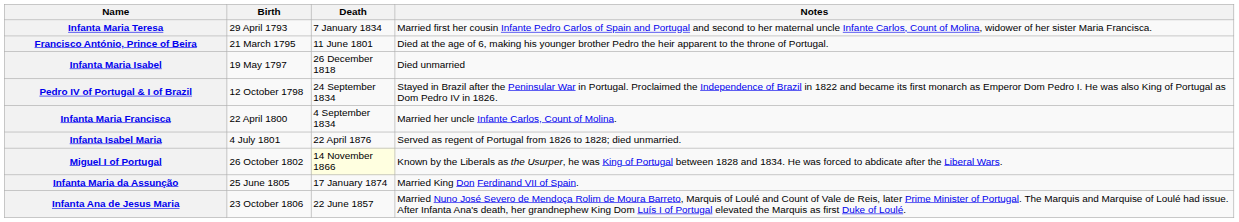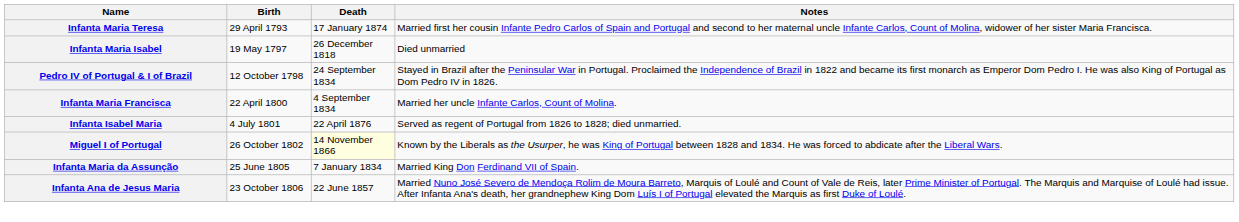 <table class="wikitable plainrowheaders" style="width: 100%;">
 <tr>
 <th scope="col" style="width: 22em;">Name</th>
 <th scope="col" style="width: 8em;">Birth</th>
 <th scope="col" style="width: 8em;">Death</th>
 <th scope="col">Notes</th>
 </tr>
 <tr>
 <th scope="row"><a href='#'>Infanta Maria Teresa</a></th>
 <td>29 April 1793</td>
-<td>7 January 1834</td>
+<td>17 January 1874</td>
 <td>Married first her cousin <a href='#'>Infante Pedro Carlos of Spain and Portugal</a> and second to her maternal uncle <a href='#'>Infante Carlos, Count of Molina</a>, widower of her sister Maria Francisca.</td>
-</tr>
-<tr>
-<th scope="row"><a href='#'>Francisco António, Prince of Beira</a></th>
-<td>21 March 1795</td>
-<td>11 June 1801</td>
-<td>Died at the age of 6, making his younger brother Pedro the heir apparent to the throne of Portugal.</td>
 </tr>
 <tr>
 <th scope="row"><a href='#'>Infanta Maria Isabel</a></th>
 <td>19 May 1797</td>
 <td>26 December 1818</td>
 <td>Died unmarried</td>
 </tr>
 <tr>
 <th scope="row"><a href='#'>Pedro IV of Portugal & I of Brazil</a></th>
 <td>12 October 1798</td>
 <td>24 September 1834</td>
 <td>Stayed in Brazil after the <a href='#'>Peninsular War</a> in Portugal. Proclaimed the <a href='#'>Independence of Brazil</a> in 1822 and became its first monarch as Emperor Dom Pedro I. He was also King of Portugal as Dom Pedro IV in 1826.</td>
 </tr>
 <tr>
 <th scope="row"><a href='#'>Infanta Maria Francisca</a></th>
 <td>22 April 1800</td>
 <td>4 September 1834</td>
 <td>Married her uncle <a href='#'>Infante Carlos, Count of Molina</a>.</td>
 </tr>
 <tr>
 <th scope="row"><a href='#'>Infanta Isabel Maria</a></th>
 <td>4 July 1801</td>
 <td>22 April 1876</td>
 <td>Served as regent of Portugal from 1826 to 1828; died unmarried.</td>
 </tr>
 <tr>
 <th scope="row"><a href='#'>Miguel I of Portugal</a></th>
 <td>26 October 1802</td>
 <td style="background: lightyellow;">14 November 1866</td>
 <td>Known by the Liberals as <em>the Usurper</em>, he was <a href='#'>King of Portugal</a> between 1828 and 1834. He was forced to abdicate after the <a href='#'>Liberal Wars</a>.</td>
 </tr>
 <tr>
 <th scope="row"><a href='#'>Infanta Maria da Assunção</a></th>
 <td>25 June 1805</td>
-<td>17 January 1874</td>
+<td>7 January 1834</td>
 <td>Married King <a href='#'>Don</a> <a href='#'>Ferdinand VII of Spain</a>.</td>
 </tr>
 <tr>
 <th scope="row"><a href='#'>Infanta Ana de Jesus Maria</a></th>
 <td>23 October 1806</td>
 <td>22 June 1857</td>
 <td>Married <a href='#'>Nuno José Severo de Mendoça Rolim de Moura Barreto</a>, Marquis of Loulé and Count of Vale de Reis, later <a href='#'>Prime Minister of Portugal</a>. The Marquis and Marquise of Loulé had issue. After Infanta Ana's death, her grandnephew King Dom <a href='#'>Luís I of Portugal</a> elevated the Marquis as first <a href='#'>Duke of Loulé</a>.</td>
 </tr>
 </table>
